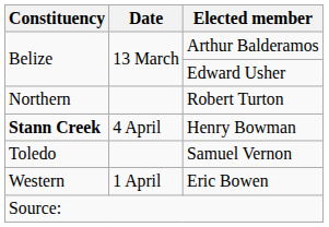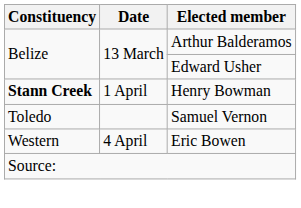 <table class=wikitable>
 <tr>
 <th>Constituency</th>
 <th>Date</th>
 <th>Elected member</th>
 </tr>
 <tr>
 <td rowspan=2>Belize</td>
 <td rowspan=2>13 March</td>
 <td>Arthur Balderamos</td>
 </tr>
 <tr>
 <td>Edward Usher</td>
 </tr>
 <tr>
-<td>Northern</td>
-<td></td>
-<td>Robert Turton</td>
-</tr>
-<tr>
 <td><strong>Stann Creek</strong></td>
-<td>4 April</td>
+<td>1 April</td>
 <td>Henry Bowman</td>
 </tr>
 <tr>
 <td>Toledo</td>
 <td></td>
 <td>Samuel Vernon</td>
 </tr>
 <tr>
 <td>Western</td>
-<td>1 April</td>
+<td>4 April</td>
 <td>Eric Bowen</td>
 </tr>
 <tr>
 <td colspan=3>Source: </td>
 </tr>
 </table>
